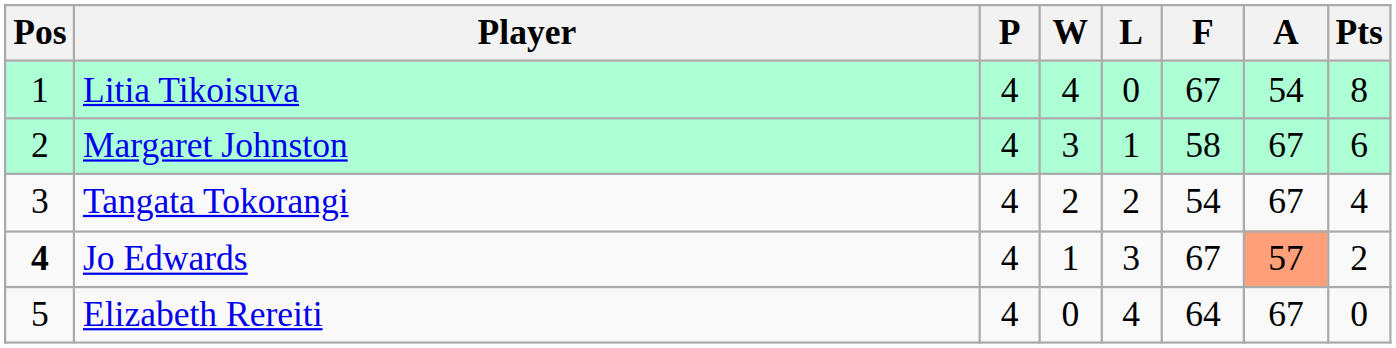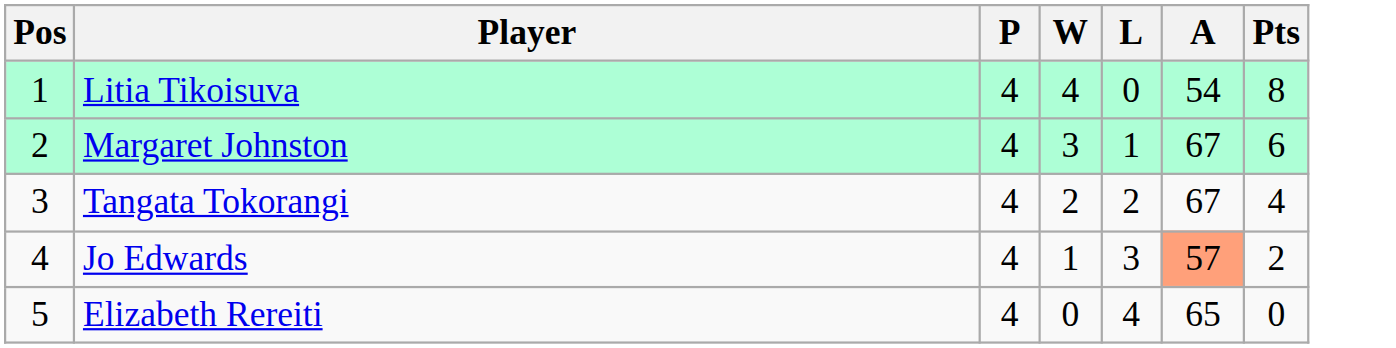 <table class="wikitable" style="font-size: 100%">
 <tr>
 <th width=20>Pos</th>
 <th width=400>Player</th>
 <th width=20>P</th>
 <th width=20>W</th>
 <th width=20>L</th>
-<th width=30>F</th>
 <th width=30>A</th>
 <th width=20>Pts</th>
 </tr>
 <tr align=center style="background: #ADFFD6;">
 <td>1</td>
 <td align="left"> <a href='#'>Litia Tikoisuva</a></td>
 <td>4</td>
 <td>4</td>
 <td>0</td>
-<td>67</td>
 <td>54</td>
 <td>8</td>
 </tr>
 <tr align=center style="background: #ADFFD6;">
 <td>2</td>
 <td align="left"> <a href='#'>Margaret Johnston</a></td>
 <td>4</td>
 <td>3</td>
 <td>1</td>
-<td>58</td>
 <td>67</td>
 <td>6</td>
 </tr>
 <tr align=center>
 <td>3</td>
 <td align="left"> <a href='#'>Tangata Tokorangi</a></td>
 <td>4</td>
 <td>2</td>
 <td>2</td>
-<td>54</td>
 <td>67</td>
 <td>4</td>
 </tr>
 <tr align=center>
-<td><strong>4</strong></td>
+<td>4</td>
 <td align="left"> <a href='#'>Jo Edwards</a></td>
 <td>4</td>
 <td>1</td>
 <td>3</td>
-<td>67</td>
 <td style="background: lightsalmon;">57</td>
 <td>2</td>
 </tr>
 <tr align=center>
 <td>5</td>
 <td align="left"> <a href='#'>Elizabeth Rereiti</a></td>
 <td>4</td>
 <td>0</td>
 <td>4</td>
-<td>64</td>
-<td>67</td>
+<td>65</td>
 <td>0</td>
 </tr>
 </table>
